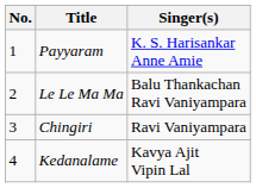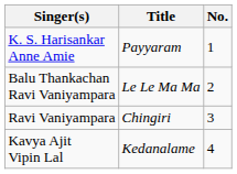 <table class="wikitable">
 <tr>
+<th>Singer(s)</th>
+<th>Title</th>
 <th>No.</th>
-<th>Title</th>
-<th>Singer(s)</th>
 </tr>
 <tr>
+<td><a href='#'>K. S. Harisankar</a><br><a href='#'>Anne Amie</a></td>
+<td><em>Payyaram</em></td>
 <td>1</td>
-<td><em>Payyaram</em></td>
-<td><a href='#'>K. S. Harisankar</a><br><a href='#'>Anne Amie</a></td>
 </tr>
 <tr>
+<td>Balu Thankachan<br>Ravi Vaniyampara</td>
+<td><em>Le Le Ma Ma</em></td>
 <td>2</td>
-<td><em>Le Le Ma Ma</em></td>
-<td>Balu Thankachan<br>Ravi Vaniyampara</td>
 </tr>
 <tr>
+<td>Ravi Vaniyampara</td>
+<td><em>Chingiri</em></td>
 <td>3</td>
-<td><em>Chingiri</em></td>
-<td>Ravi Vaniyampara</td>
 </tr>
 <tr>
+<td>Kavya Ajit<br>Vipin Lal</td>
+<td><em>Kedanalame</em></td>
 <td>4</td>
-<td><em>Kedanalame</em></td>
-<td>Kavya Ajit<br>Vipin Lal</td>
 </tr>
 </table>
